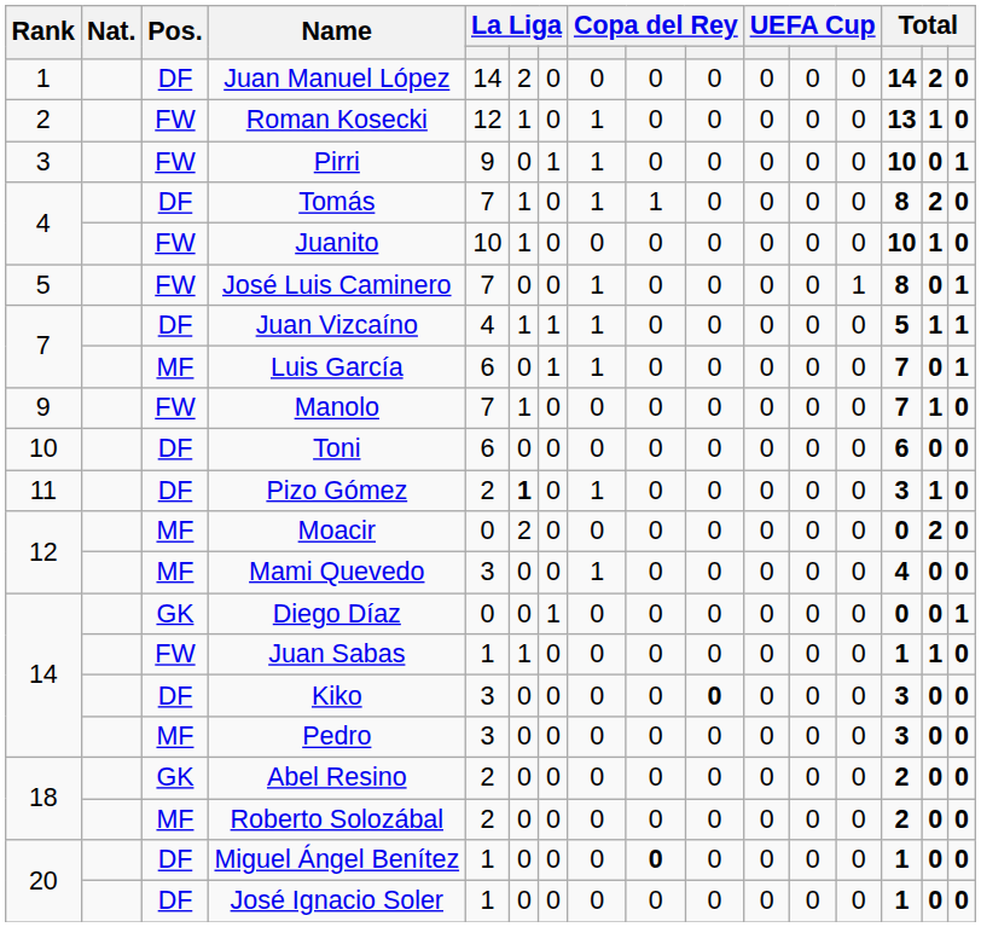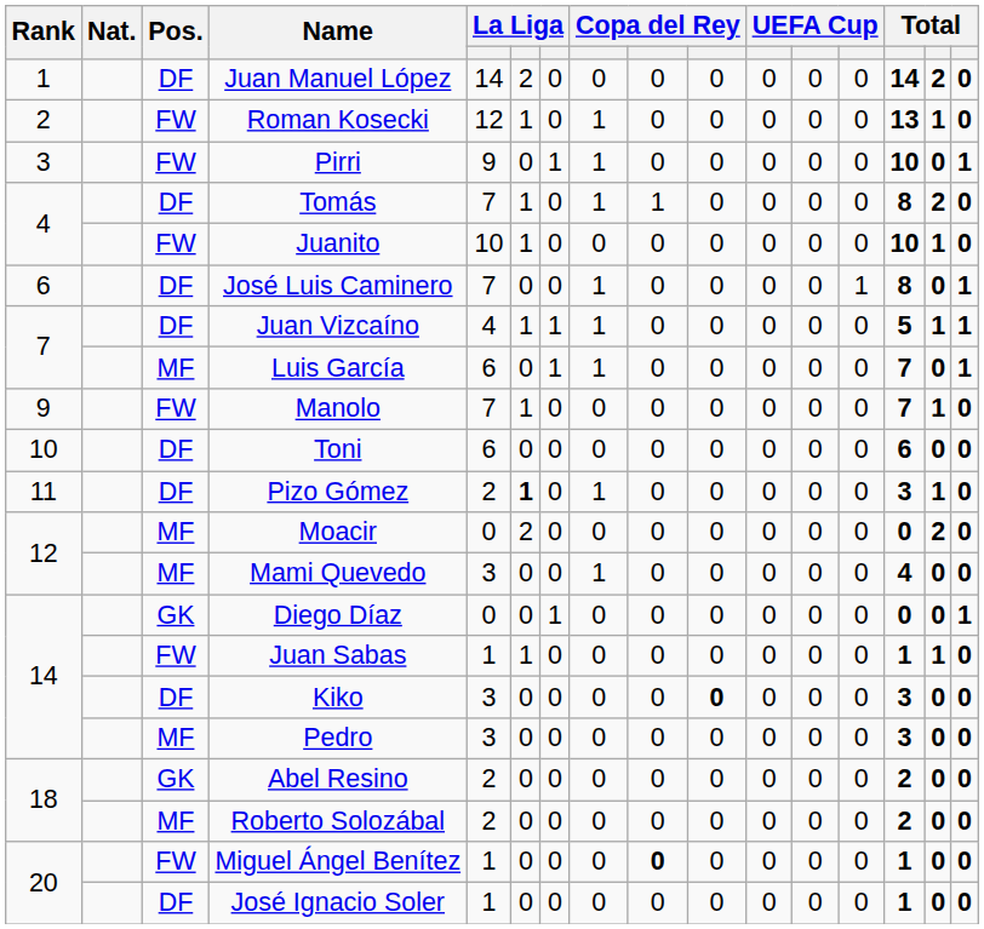 <table class="wikitable" style="text-align:center;">
 <tr>
 <th rowspan="2">Rank</th>
 <th rowspan="2">Nat.</th>
 <th rowspan="2">Pos.</th>
 <th rowspan="2">Name</th>
 <th colspan="3"><a href='#'>La Liga</a></th>
 <th colspan="3"><a href='#'>Copa del Rey</a></th>
 <th colspan="3"><a href='#'>UEFA Cup</a></th>
 <th colspan="3">Total</th>
 </tr>
 <tr>
 <th></th>
 <th></th>
 <th></th>
 <th></th>
 <th></th>
 <th></th>
 <th></th>
 <th></th>
 <th></th>
 <th></th>
 <th></th>
 <th></th>
 </tr>
 <tr>
 <td>1</td>
 <td></td>
 <td><a href='#'>DF</a></td>
 <td><a href='#'>Juan Manuel López</a></td>
 <td>14</td>
 <td>2</td>
 <td>0</td>
 <td>0</td>
 <td>0</td>
 <td>0</td>
 <td>0</td>
 <td>0</td>
 <td>0</td>
 <td><strong>14</strong></td>
 <td><strong>2</strong></td>
 <td><strong>0</strong></td>
 </tr>
 <tr>
 <td>2</td>
 <td></td>
 <td><a href='#'>FW</a></td>
 <td><a href='#'>Roman Kosecki</a></td>
 <td>12</td>
 <td>1</td>
 <td>0</td>
 <td>1</td>
 <td>0</td>
 <td>0</td>
 <td>0</td>
 <td>0</td>
 <td>0</td>
 <td><strong>13</strong></td>
 <td><strong>1</strong></td>
 <td><strong>0</strong></td>
 </tr>
 <tr>
 <td>3</td>
 <td></td>
 <td><a href='#'>FW</a></td>
 <td><a href='#'>Pirri</a></td>
 <td>9</td>
 <td>0</td>
 <td>1</td>
 <td>1</td>
 <td>0</td>
 <td>0</td>
 <td>0</td>
 <td>0</td>
 <td>0</td>
 <td><strong>10</strong></td>
 <td><strong>0</strong></td>
 <td><strong>1</strong></td>
 </tr>
 <tr>
 <td rowspan="2">4</td>
 <td></td>
 <td><a href='#'>DF</a></td>
 <td><a href='#'>Tomás</a></td>
 <td>7</td>
 <td>1</td>
 <td>0</td>
 <td>1</td>
 <td>1</td>
 <td>0</td>
 <td>0</td>
 <td>0</td>
 <td>0</td>
 <td><strong>8</strong></td>
 <td><strong>2</strong></td>
 <td><strong>0</strong></td>
 </tr>
 <tr>
 <td></td>
 <td><a href='#'>FW</a></td>
 <td><a href='#'>Juanito</a></td>
 <td>10</td>
 <td>1</td>
 <td>0</td>
 <td>0</td>
 <td>0</td>
 <td>0</td>
 <td>0</td>
 <td>0</td>
 <td>0</td>
 <td><strong>10</strong></td>
 <td><strong>1</strong></td>
 <td><strong>0</strong></td>
 </tr>
 <tr>
-<td>5</td>
+<td>6</td>
 <td></td>
-<td><a href='#'>FW</a></td>
+<td><a href='#'>DF</a></td>
 <td><a href='#'>José Luis Caminero</a></td>
 <td>7</td>
 <td>0</td>
 <td>0</td>
 <td>1</td>
 <td>0</td>
 <td>0</td>
 <td>0</td>
 <td>0</td>
 <td>1</td>
 <td><strong>8</strong></td>
 <td><strong>0</strong></td>
 <td><strong>1</strong></td>
 </tr>
 <tr>
 <td rowspan="2">7</td>
 <td></td>
 <td><a href='#'>DF</a></td>
 <td><a href='#'>Juan Vizcaíno</a></td>
 <td>4</td>
 <td>1</td>
 <td>1</td>
 <td>1</td>
 <td>0</td>
 <td>0</td>
 <td>0</td>
 <td>0</td>
 <td>0</td>
 <td><strong>5</strong></td>
 <td><strong>1</strong></td>
 <td><strong>1</strong></td>
 </tr>
 <tr>
 <td></td>
 <td><a href='#'>MF</a></td>
 <td><a href='#'>Luis García</a></td>
 <td>6</td>
 <td>0</td>
 <td>1</td>
 <td>1</td>
 <td>0</td>
 <td>0</td>
 <td>0</td>
 <td>0</td>
 <td>0</td>
 <td><strong>7</strong></td>
 <td><strong>0</strong></td>
 <td><strong>1</strong></td>
 </tr>
 <tr>
 <td>9</td>
 <td></td>
 <td><a href='#'>FW</a></td>
 <td><a href='#'>Manolo</a></td>
 <td>7</td>
 <td>1</td>
 <td>0</td>
 <td>0</td>
 <td>0</td>
 <td>0</td>
 <td>0</td>
 <td>0</td>
 <td>0</td>
 <td><strong>7</strong></td>
 <td><strong>1</strong></td>
 <td><strong>0</strong></td>
 </tr>
 <tr>
 <td>10</td>
 <td></td>
 <td><a href='#'>DF</a></td>
 <td><a href='#'>Toni</a></td>
 <td>6</td>
 <td>0</td>
 <td>0</td>
 <td>0</td>
 <td>0</td>
 <td>0</td>
 <td>0</td>
 <td>0</td>
 <td>0</td>
 <td><strong>6</strong></td>
 <td><strong>0</strong></td>
 <td><strong>0</strong></td>
 </tr>
 <tr>
 <td>11</td>
 <td></td>
 <td><a href='#'>DF</a></td>
 <td><a href='#'>Pizo Gómez</a></td>
 <td>2</td>
 <td><strong>1</strong></td>
 <td>0</td>
 <td>1</td>
 <td>0</td>
 <td>0</td>
 <td>0</td>
 <td>0</td>
 <td>0</td>
 <td><strong>3</strong></td>
 <td><strong>1</strong></td>
 <td><strong>0</strong></td>
 </tr>
 <tr>
 <td rowspan="2">12</td>
 <td></td>
 <td><a href='#'>MF</a></td>
 <td><a href='#'>Moacir</a></td>
 <td>0</td>
 <td>2</td>
 <td>0</td>
 <td>0</td>
 <td>0</td>
 <td>0</td>
 <td>0</td>
 <td>0</td>
 <td>0</td>
 <td><strong>0</strong></td>
 <td><strong>2</strong></td>
 <td><strong>0</strong></td>
 </tr>
 <tr>
 <td></td>
 <td><a href='#'>MF</a></td>
 <td><a href='#'>Mami Quevedo</a></td>
 <td>3</td>
 <td>0</td>
 <td>0</td>
 <td>1</td>
 <td>0</td>
 <td>0</td>
 <td>0</td>
 <td>0</td>
 <td>0</td>
 <td><strong>4</strong></td>
 <td><strong>0</strong></td>
 <td><strong>0</strong></td>
 </tr>
 <tr>
 <td rowspan="4">14</td>
 <td></td>
 <td><a href='#'>GK</a></td>
 <td><a href='#'>Diego Díaz</a></td>
 <td>0</td>
 <td>0</td>
 <td>1</td>
 <td>0</td>
 <td>0</td>
 <td>0</td>
 <td>0</td>
 <td>0</td>
 <td>0</td>
 <td><strong>0</strong></td>
 <td><strong>0</strong></td>
 <td><strong>1</strong></td>
 </tr>
 <tr>
 <td></td>
 <td><a href='#'>FW</a></td>
 <td><a href='#'>Juan Sabas</a></td>
 <td>1</td>
 <td>1</td>
 <td>0</td>
 <td>0</td>
 <td>0</td>
 <td>0</td>
 <td>0</td>
 <td>0</td>
 <td>0</td>
 <td><strong>1</strong></td>
 <td><strong>1</strong></td>
 <td><strong>0</strong></td>
 </tr>
 <tr>
 <td></td>
 <td><a href='#'>DF</a></td>
 <td><a href='#'>Kiko</a></td>
 <td>3</td>
 <td>0</td>
 <td>0</td>
 <td>0</td>
 <td>0</td>
 <td><strong>0</strong></td>
 <td>0</td>
 <td>0</td>
 <td>0</td>
 <td><strong>3</strong></td>
 <td><strong>0</strong></td>
 <td><strong>0</strong></td>
 </tr>
 <tr>
 <td></td>
 <td><a href='#'>MF</a></td>
 <td><a href='#'>Pedro</a></td>
 <td>3</td>
 <td>0</td>
 <td>0</td>
 <td>0</td>
 <td>0</td>
 <td>0</td>
 <td>0</td>
 <td>0</td>
 <td>0</td>
 <td><strong>3</strong></td>
 <td><strong>0</strong></td>
 <td><strong>0</strong></td>
 </tr>
 <tr>
 <td rowspan="2">18</td>
 <td></td>
 <td><a href='#'>GK</a></td>
 <td><a href='#'>Abel Resino</a></td>
 <td>2</td>
 <td>0</td>
 <td>0</td>
 <td>0</td>
 <td>0</td>
 <td>0</td>
 <td>0</td>
 <td>0</td>
 <td>0</td>
 <td><strong>2</strong></td>
 <td><strong>0</strong></td>
 <td><strong>0</strong></td>
 </tr>
 <tr>
 <td></td>
 <td><a href='#'>MF</a></td>
 <td><a href='#'>Roberto Solozábal</a></td>
 <td>2</td>
 <td>0</td>
 <td>0</td>
 <td>0</td>
 <td>0</td>
 <td>0</td>
 <td>0</td>
 <td>0</td>
 <td>0</td>
 <td><strong>2</strong></td>
 <td><strong>0</strong></td>
 <td><strong>0</strong></td>
 </tr>
 <tr>
 <td rowspan="2">20</td>
 <td></td>
-<td><a href='#'>DF</a></td>
+<td><a href='#'>FW</a></td>
 <td><a href='#'>Miguel Ángel Benítez</a></td>
 <td>1</td>
 <td>0</td>
 <td>0</td>
 <td>0</td>
 <td><strong>0</strong></td>
 <td>0</td>
 <td>0</td>
 <td>0</td>
 <td>0</td>
 <td><strong>1</strong></td>
 <td><strong>0</strong></td>
 <td><strong>0</strong></td>
 </tr>
 <tr>
 <td></td>
 <td><a href='#'>DF</a></td>
 <td><a href='#'>José Ignacio Soler</a></td>
 <td>1</td>
 <td>0</td>
 <td>0</td>
 <td>0</td>
 <td>0</td>
 <td>0</td>
 <td>0</td>
 <td>0</td>
 <td>0</td>
 <td><strong>1</strong></td>
 <td><strong>0</strong></td>
 <td><strong>0</strong></td>
 </tr>
 </table>
